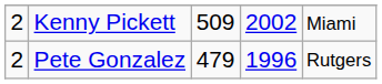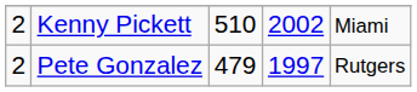 <table class="wikitable">
 <tr>
 </tr>
 <tr>
 <td>2</td>
 <td><a href='#'>Kenny Pickett</a></td>
-<td><abbr>509</abbr></td>
+<td><abbr>510</abbr></td>
 <td><a href='#'>2002</a></td>
 <td style="font-size:80%;">Miami</td>
 </tr>
 <tr>
 <td>2</td>
 <td><a href='#'>Pete Gonzalez</a></td>
 <td><abbr>479</abbr></td>
-<td><a href='#'>1996</a></td>
+<td><a href='#'>1997</a></td>
 <td style="font-size:80%;">Rutgers</td>
 </tr>
 </table>
